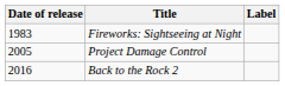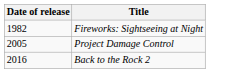 <table class="wikitable">
 <tr>
 <th>Date of release</th>
 <th>Title</th>
-<th>Label</th>
 </tr>
 <tr>
-<td>1983</td>
+<td>1982</td>
 <td><em>Fireworks: Sightseeing at Night</em></td>
-<td></td>
 </tr>
 <tr>
 <td>2005</td>
 <td><em>Project Damage Control</em></td>
-<td></td>
 </tr>
 <tr>
 <td>2016</td>
 <td><em>Back to the Rock 2</em></td>
-<td></td>
 </tr>
 </table>
